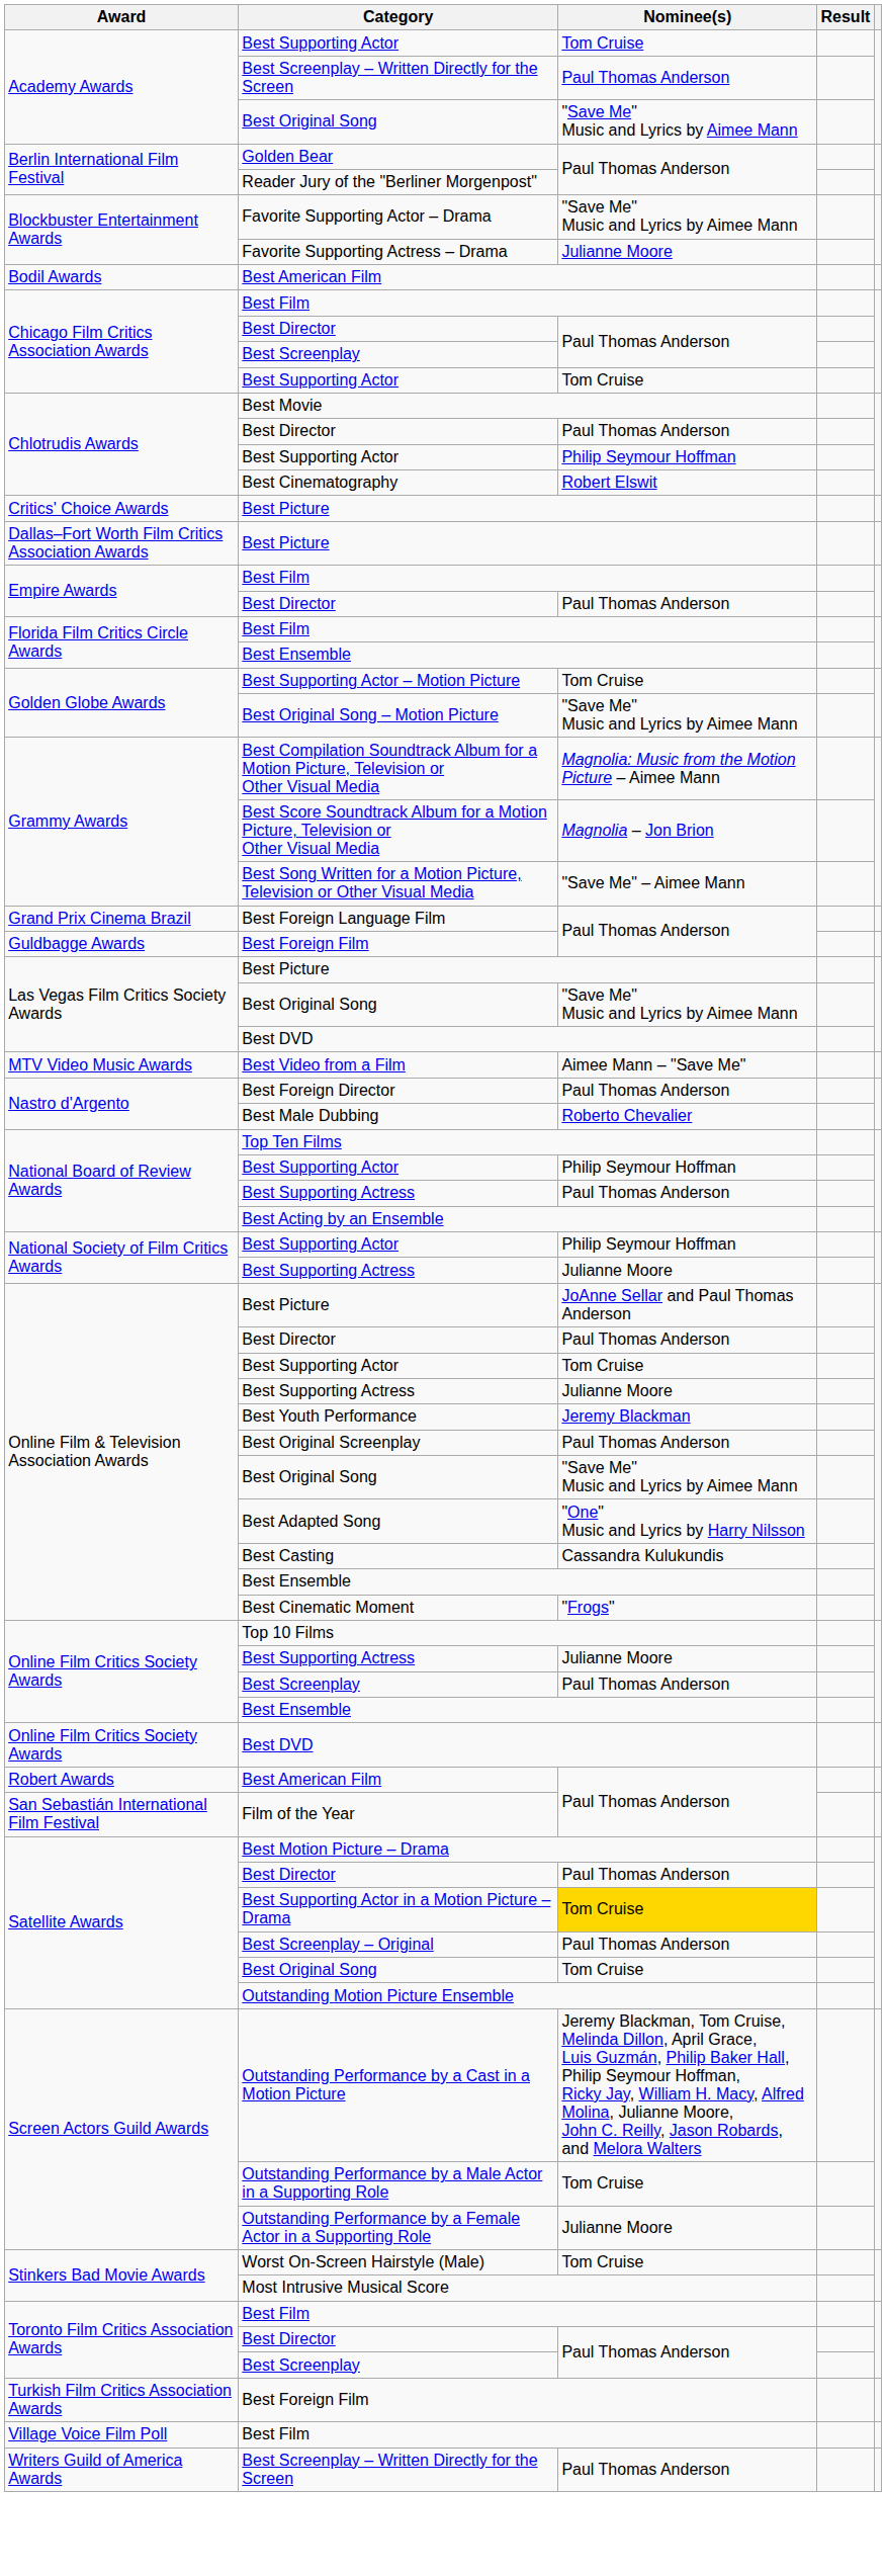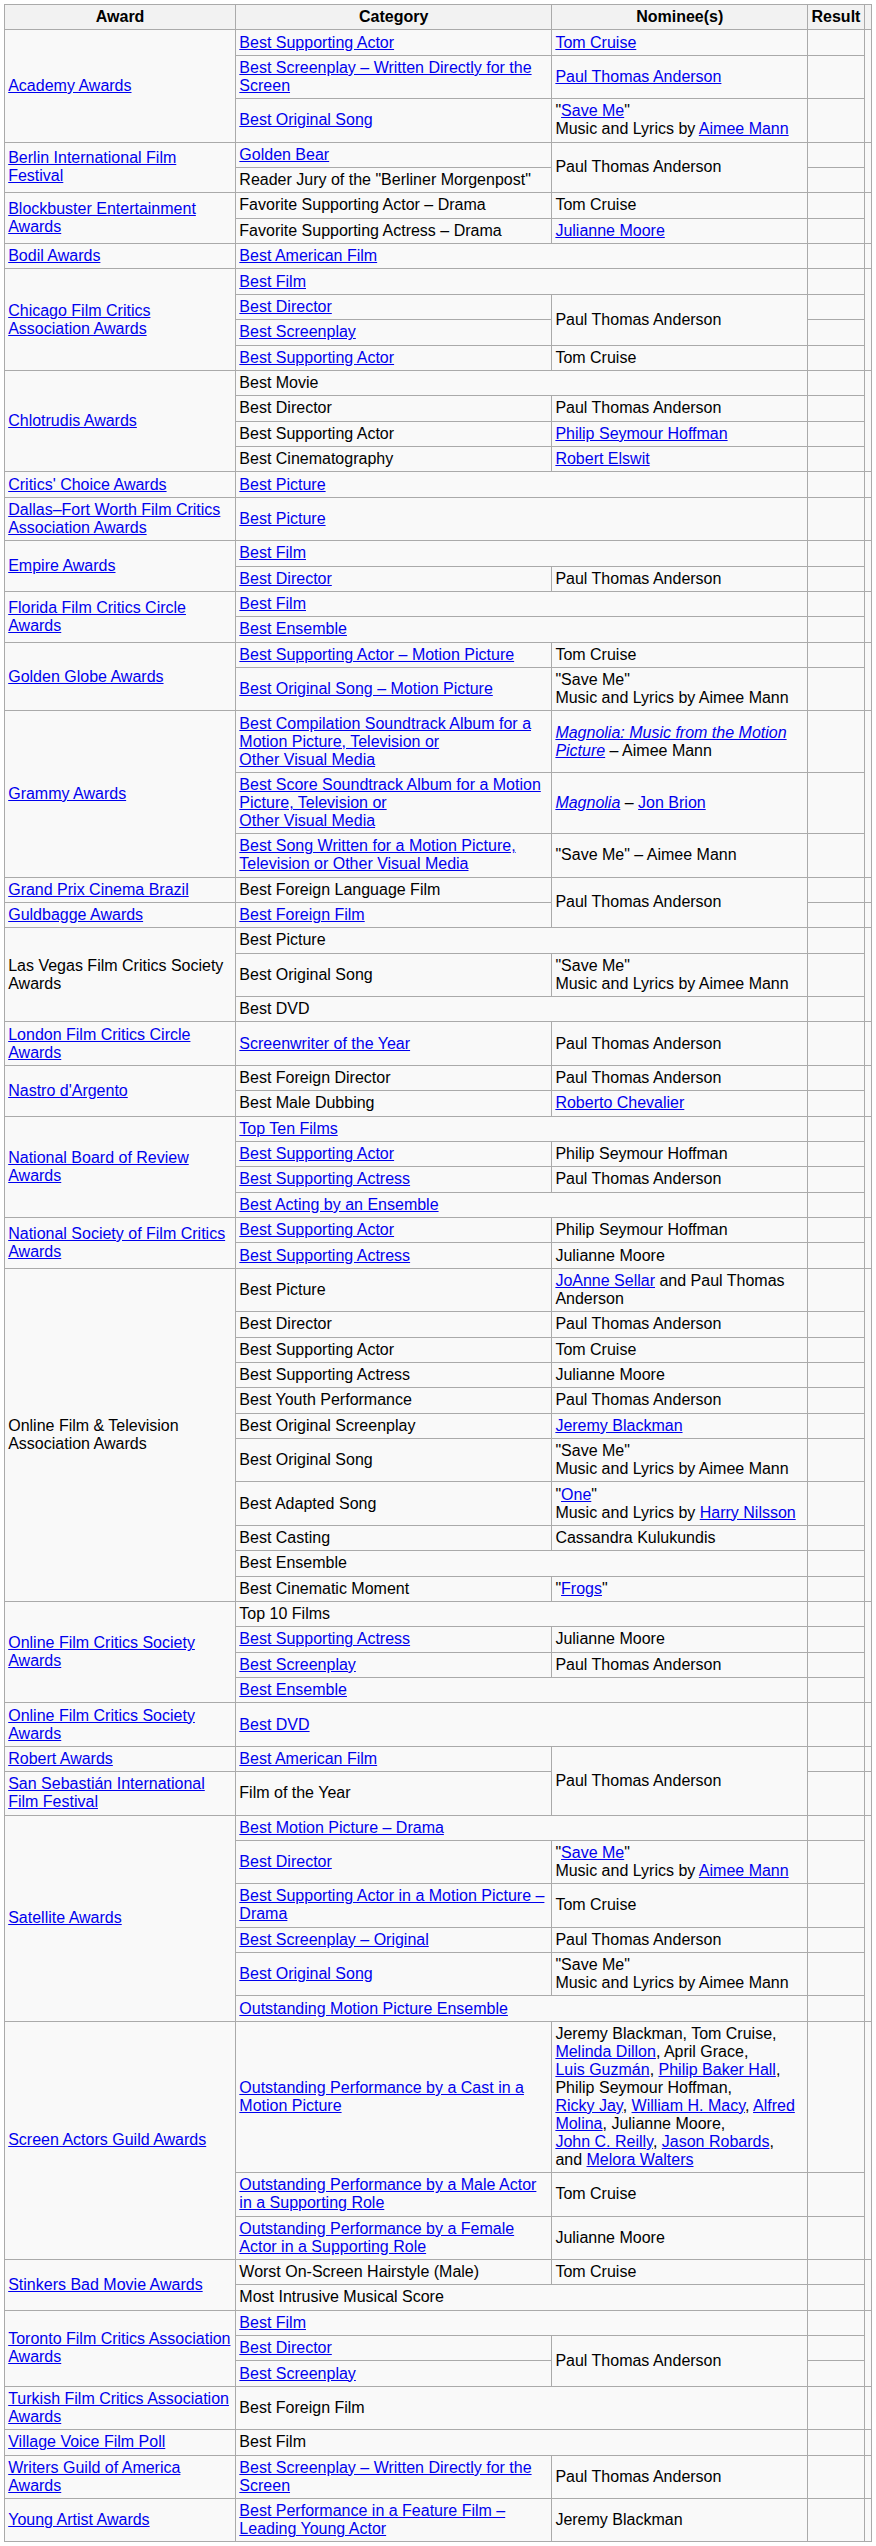 <table class="wikitable plainrowheaders">
 <tr>
 <th>Award</th>
 <th>Category</th>
 <th>Nominee(s)</th>
 <th>Result</th>
 <th></th>
 </tr>
 <tr>
 <td rowspan="3"><a href='#'>Academy Awards</a></td>
 <td><a href='#'>Best Supporting Actor</a></td>
 <td><a href='#'>Tom Cruise</a></td>
 <td></td>
 <td align="center" rowspan="3"></td>
 </tr>
 <tr>
 <td><a href='#'>Best Screenplay – Written Directly for the Screen</a></td>
 <td><a href='#'>Paul Thomas Anderson</a></td>
 <td></td>
 </tr>
 <tr>
 <td><a href='#'>Best Original Song</a></td>
 <td>"<a href='#'>Save Me</a>" <br> Music and Lyrics by <a href='#'>Aimee Mann</a></td>
 <td></td>
 </tr>
 <tr>
 <td rowspan="2"><a href='#'>Berlin International Film Festival</a></td>
 <td><a href='#'>Golden Bear</a></td>
 <td rowspan="2">Paul Thomas Anderson</td>
 <td></td>
 <td align="center" rowspan="2"> <br> </td>
 </tr>
 <tr>
 <td>Reader Jury of the "Berliner Morgenpost"</td>
 <td></td>
 </tr>
 <tr>
 <td rowspan="2"><a href='#'>Blockbuster Entertainment Awards</a></td>
 <td>Favorite Supporting Actor – Drama</td>
-<td>"Save Me" <br> Music and Lyrics by Aimee Mann</td>
+<td>Tom Cruise</td>
 <td></td>
 <td align="center" rowspan="2"></td>
 </tr>
 <tr>
 <td>Favorite Supporting Actress – Drama</td>
 <td><a href='#'>Julianne Moore</a></td>
 <td></td>
 </tr>
 <tr>
 <td><a href='#'>Bodil Awards</a></td>
 <td colspan="2"><a href='#'>Best American Film</a></td>
 <td></td>
 <td align="center"></td>
 </tr>
 <tr>
 <td rowspan="4"><a href='#'>Chicago Film Critics Association Awards</a></td>
 <td colspan="2"><a href='#'>Best Film</a></td>
 <td></td>
 <td align="center" rowspan="4"></td>
 </tr>
 <tr>
 <td><a href='#'>Best Director</a></td>
 <td rowspan="2">Paul Thomas Anderson</td>
 <td></td>
 </tr>
 <tr>
 <td><a href='#'>Best Screenplay</a></td>
 <td></td>
 </tr>
 <tr>
 <td><a href='#'>Best Supporting Actor</a></td>
 <td>Tom Cruise</td>
 <td></td>
 </tr>
 <tr>
 <td rowspan="4"><a href='#'>Chlotrudis Awards</a></td>
 <td colspan="2">Best Movie</td>
 <td></td>
 <td align="center" rowspan="4"></td>
 </tr>
 <tr>
 <td>Best Director</td>
 <td>Paul Thomas Anderson</td>
 <td></td>
 </tr>
 <tr>
 <td>Best Supporting Actor</td>
 <td><a href='#'>Philip Seymour Hoffman</a> </td>
 <td></td>
 </tr>
 <tr>
 <td>Best Cinematography</td>
 <td><a href='#'>Robert Elswit</a></td>
 <td></td>
 </tr>
 <tr>
 <td><a href='#'>Critics' Choice Awards</a></td>
 <td colspan="2"><a href='#'>Best Picture</a></td>
 <td></td>
 <td align="center"></td>
 </tr>
 <tr>
 <td><a href='#'>Dallas–Fort Worth Film Critics Association Awards</a></td>
 <td colspan="2"><a href='#'>Best Picture</a></td>
 <td></td>
 <td align="center"></td>
 </tr>
 <tr>
 <td rowspan="2"><a href='#'>Empire Awards</a></td>
 <td colspan="2"><a href='#'>Best Film</a></td>
 <td></td>
 <td align="center" rowspan="2"></td>
 </tr>
 <tr>
 <td><a href='#'>Best Director</a></td>
 <td>Paul Thomas Anderson</td>
 <td></td>
 </tr>
 <tr>
 <td rowspan="2"><a href='#'>Florida Film Critics Circle Awards</a></td>
 <td colspan="2"><a href='#'>Best Film</a></td>
 <td></td>
 <td align="center" rowspan="2"></td>
 </tr>
 <tr>
 <td colspan="2"><a href='#'>Best Ensemble</a></td>
 <td></td>
 </tr>
 <tr>
 <td rowspan="2"><a href='#'>Golden Globe Awards</a></td>
 <td><a href='#'>Best Supporting Actor – Motion Picture</a></td>
 <td>Tom Cruise</td>
 <td></td>
 <td align="center" rowspan="2"> <br> </td>
 </tr>
 <tr>
 <td><a href='#'>Best Original Song – Motion Picture</a></td>
 <td>"Save Me" <br> Music and Lyrics by Aimee Mann</td>
 <td></td>
 </tr>
 <tr>
 <td rowspan="3"><a href='#'>Grammy Awards</a></td>
 <td><a href='#'>Best Compilation Soundtrack Album for a Motion Picture, Television or <br> Other Visual Media</a></td>
 <td><em><a href='#'>Magnolia: Music from the Motion Picture</a></em> – Aimee Mann</td>
 <td></td>
 <td align="center" rowspan="3"></td>
 </tr>
 <tr>
 <td><a href='#'>Best Score Soundtrack Album for a Motion Picture, Television or <br> Other Visual Media</a></td>
 <td><em><a href='#'>Magnolia</a></em> – <a href='#'>Jon Brion</a></td>
 <td></td>
 </tr>
 <tr>
 <td><a href='#'>Best Song Written for a Motion Picture, Television or Other Visual Media</a></td>
 <td>"Save Me" – Aimee Mann</td>
 <td></td>
 </tr>
 <tr>
 <td><a href='#'>Grand Prix Cinema Brazil</a></td>
 <td>Best Foreign Language Film</td>
 <td rowspan="2">Paul Thomas Anderson</td>
 <td></td>
 <td align="center"></td>
 </tr>
 <tr>
 <td><a href='#'>Guldbagge Awards</a></td>
 <td><a href='#'>Best Foreign Film</a></td>
 <td></td>
 <td align="center"></td>
 </tr>
 <tr>
 <td rowspan="3">Las Vegas Film Critics Society Awards</td>
 <td colspan="2">Best Picture</td>
 <td></td>
 <td align="center" rowspan="3"></td>
 </tr>
 <tr>
 <td>Best Original Song</td>
 <td>"Save Me" <br> Music and Lyrics by Aimee Mann</td>
 <td></td>
 </tr>
 <tr>
 <td colspan="2">Best DVD</td>
 <td></td>
 </tr>
 <tr>
-<td><a href='#'>MTV Video Music Awards</a></td>
-<td><a href='#'>Best Video from a Film</a></td>
-<td>Aimee Mann – "Save Me"</td>
+<td><a href='#'>London Film Critics Circle Awards</a></td>
+<td><a href='#'>Screenwriter of the Year</a></td>
+<td>Paul Thomas Anderson</td>
 <td></td>
 <td align="center"></td>
 </tr>
 <tr>
 <td rowspan="2"><a href='#'>Nastro d'Argento</a></td>
 <td>Best Foreign Director</td>
 <td>Paul Thomas Anderson</td>
 <td></td>
 <td align="center" rowspan="2"></td>
 </tr>
 <tr>
 <td>Best Male Dubbing</td>
 <td><a href='#'>Roberto Chevalier</a> </td>
 <td></td>
 </tr>
 <tr>
 <td rowspan="4"><a href='#'>National Board of Review Awards</a></td>
 <td colspan="2"><a href='#'>Top Ten Films</a></td>
 <td></td>
 <td align="center" rowspan="4"> <br> </td>
 </tr>
 <tr>
 <td><a href='#'>Best Supporting Actor</a></td>
 <td>Philip Seymour Hoffman </td>
 <td></td>
 </tr>
 <tr>
 <td><a href='#'>Best Supporting Actress</a></td>
 <td>Paul Thomas Anderson</td>
 <td></td>
 </tr>
 <tr>
 <td colspan="2"><a href='#'>Best Acting by an Ensemble</a></td>
 <td></td>
 </tr>
 <tr>
 <td rowspan="2"><a href='#'>National Society of Film Critics Awards</a></td>
 <td><a href='#'>Best Supporting Actor</a></td>
 <td>Philip Seymour Hoffman </td>
 <td></td>
 <td align="center" rowspan="2"></td>
 </tr>
 <tr>
 <td><a href='#'>Best Supporting Actress</a></td>
 <td>Julianne Moore </td>
 <td></td>
 </tr>
 <tr>
 <td rowspan="11">Online Film & Television Association Awards</td>
 <td>Best Picture</td>
 <td><a href='#'>JoAnne Sellar</a> and Paul Thomas Anderson</td>
 <td></td>
 <td align="center" rowspan="11"></td>
 </tr>
 <tr>
 <td>Best Director</td>
 <td>Paul Thomas Anderson</td>
 <td></td>
 </tr>
 <tr>
 <td>Best Supporting Actor</td>
 <td>Tom Cruise</td>
 <td></td>
 </tr>
 <tr>
 <td>Best Supporting Actress</td>
 <td>Julianne Moore</td>
 <td></td>
 </tr>
 <tr>
 <td>Best Youth Performance</td>
-<td><a href='#'>Jeremy Blackman</a></td>
+<td>Paul Thomas Anderson</td>
 <td></td>
 </tr>
 <tr>
 <td>Best Original Screenplay</td>
-<td>Paul Thomas Anderson</td>
+<td><a href='#'>Jeremy Blackman</a></td>
 <td></td>
 </tr>
 <tr>
 <td>Best Original Song</td>
 <td>"Save Me" <br> Music and Lyrics by Aimee Mann</td>
 <td></td>
 </tr>
 <tr>
 <td>Best Adapted Song</td>
 <td>"<a href='#'>One</a>" <br> Music and Lyrics by <a href='#'>Harry Nilsson</a></td>
 <td></td>
 </tr>
 <tr>
 <td>Best Casting</td>
 <td>Cassandra Kulukundis</td>
 <td></td>
 </tr>
 <tr>
 <td colspan="2">Best Ensemble</td>
 <td></td>
 </tr>
 <tr>
 <td>Best Cinematic Moment</td>
 <td>"<a href='#'>Frogs</a>"</td>
 <td></td>
 </tr>
 <tr>
 <td rowspan="4"><a href='#'>Online Film Critics Society Awards</a> </td>
 <td colspan="2">Top 10 Films</td>
 <td></td>
 <td align="center" rowspan="4"></td>
 </tr>
 <tr>
 <td><a href='#'>Best Supporting Actress</a></td>
 <td>Julianne Moore</td>
 <td></td>
 </tr>
 <tr>
 <td><a href='#'>Best Screenplay</a></td>
 <td>Paul Thomas Anderson</td>
 <td></td>
 </tr>
 <tr>
 <td colspan="2"><a href='#'>Best Ensemble</a></td>
 <td></td>
 </tr>
 <tr>
 <td><a href='#'>Online Film Critics Society Awards</a> </td>
 <td colspan="2"><a href='#'>Best DVD</a></td>
 <td></td>
 <td align="center"></td>
 </tr>
 <tr>
 <td><a href='#'>Robert Awards</a></td>
 <td><a href='#'>Best American Film</a></td>
 <td rowspan="2">Paul Thomas Anderson</td>
 <td></td>
 <td align="center"></td>
 </tr>
 <tr>
 <td><a href='#'>San Sebastián International Film Festival</a></td>
 <td>Film of the Year</td>
 <td></td>
 <td align="center"></td>
 </tr>
 <tr>
 <td rowspan="6"><a href='#'>Satellite Awards</a></td>
 <td colspan="2"><a href='#'>Best Motion Picture – Drama</a></td>
 <td></td>
 <td align="center" rowspan="6"></td>
 </tr>
 <tr>
 <td><a href='#'>Best Director</a></td>
-<td>Paul Thomas Anderson</td>
+<td>"<a href='#'>Save Me</a>" <br> Music and Lyrics by <a href='#'>Aimee Mann</a></td>
 <td></td>
 </tr>
 <tr>
 <td><a href='#'>Best Supporting Actor in a Motion Picture – Drama</a></td>
-<td style="background: gold;">Tom Cruise</td>
+<td>Tom Cruise</td>
 <td></td>
 </tr>
 <tr>
 <td><a href='#'>Best Screenplay – Original</a></td>
 <td>Paul Thomas Anderson</td>
 <td></td>
 </tr>
 <tr>
 <td><a href='#'>Best Original Song</a></td>
-<td>Tom Cruise</td>
+<td>"Save Me" <br> Music and Lyrics by Aimee Mann</td>
 <td></td>
 </tr>
 <tr>
 <td colspan="2"><a href='#'>Outstanding Motion Picture Ensemble</a></td>
 <td></td>
 </tr>
 <tr>
 <td rowspan="3"><a href='#'>Screen Actors Guild Awards</a></td>
 <td><a href='#'>Outstanding Performance by a Cast in a Motion Picture</a></td>
 <td>Jeremy Blackman, Tom Cruise, <a href='#'>Melinda Dillon</a>, April Grace, <br> <a href='#'>Luis Guzmán</a>, <a href='#'>Philip Baker Hall</a>, Philip Seymour Hoffman, <br> <a href='#'>Ricky Jay</a>, <a href='#'>William H. Macy</a>, <a href='#'>Alfred Molina</a>, Julianne Moore, <br> <a href='#'>John C. Reilly</a>, <a href='#'>Jason Robards</a>, and <a href='#'>Melora Walters</a></td>
 <td></td>
 <td align="center" rowspan="3"></td>
 </tr>
 <tr>
 <td><a href='#'>Outstanding Performance by a Male Actor in a Supporting Role</a></td>
 <td>Tom Cruise</td>
 <td></td>
 </tr>
 <tr>
 <td><a href='#'>Outstanding Performance by a Female Actor in a Supporting Role</a></td>
 <td>Julianne Moore</td>
 <td></td>
 </tr>
 <tr>
 <td rowspan="2"><a href='#'>Stinkers Bad Movie Awards</a></td>
 <td>Worst On-Screen Hairstyle (Male)</td>
 <td>Tom Cruise</td>
 <td></td>
 <td align="center" rowspan="2"></td>
 </tr>
 <tr>
 <td colspan="2">Most Intrusive Musical Score</td>
 <td></td>
 </tr>
 <tr>
 <td rowspan="3"><a href='#'>Toronto Film Critics Association Awards</a></td>
 <td colspan="2"><a href='#'>Best Film</a></td>
 <td></td>
 <td align="center" rowspan="3"> <br> </td>
 </tr>
 <tr>
 <td><a href='#'>Best Director</a></td>
 <td rowspan="2">Paul Thomas Anderson</td>
 <td></td>
 </tr>
 <tr>
 <td><a href='#'>Best Screenplay</a></td>
 <td></td>
 </tr>
 <tr>
 <td><a href='#'>Turkish Film Critics Association Awards</a></td>
 <td colspan="2">Best Foreign Film</td>
 <td></td>
 <td align="center"></td>
 </tr>
 <tr>
 <td><a href='#'>Village Voice Film Poll</a></td>
 <td colspan="2">Best Film</td>
 <td></td>
 <td align="center"></td>
 </tr>
 <tr>
 <td><a href='#'>Writers Guild of America Awards</a></td>
 <td><a href='#'>Best Screenplay – Written Directly for the Screen</a></td>
 <td>Paul Thomas Anderson</td>
 <td></td>
 <td align="center"></td>
 </tr>
+<tr>
+<td><a href='#'>Young Artist Awards</a></td>
+<td><a href='#'>Best Performance in a Feature Film – Leading Young Actor</a></td>
+<td>Jeremy Blackman</td>
+<td></td>
+<td align="center"></td>
+</tr>
 </table>
